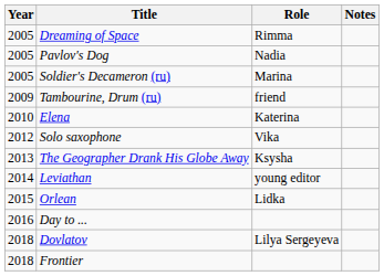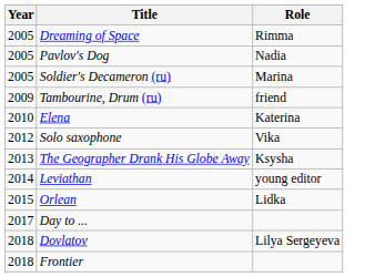 <table class="wikitable sortable">
 <tr>
 <th>Year</th>
 <th>Title</th>
 <th>Role</th>
-<th>Notes</th>
 </tr>
 <tr>
 <td>2005</td>
 <td><em><a href='#'>Dreaming of Space</a></em></td>
 <td>Rimma</td>
-<td></td>
 </tr>
 <tr>
 <td>2005</td>
 <td><em>Pavlov's Dog</em></td>
 <td>Nadia</td>
-<td></td>
 </tr>
 <tr>
 <td>2005</td>
 <td><em>Soldier's Decameron</em> <a href='#'>(ru)</a></td>
 <td>Marina</td>
-<td></td>
 </tr>
 <tr>
 <td>2009</td>
 <td><em>Tambourine, Drum</em> <a href='#'>(ru)</a></td>
 <td>friend</td>
-<td></td>
 </tr>
 <tr>
 <td>2010</td>
 <td><em><a href='#'>Elena</a></em></td>
 <td>Katerina</td>
-<td></td>
 </tr>
 <tr>
 <td>2012</td>
 <td><em>Solo saxophone</em></td>
 <td>Vika</td>
-<td></td>
 </tr>
 <tr>
 <td>2013</td>
 <td><em><a href='#'>The Geographer Drank His Globe Away</a></em></td>
 <td>Ksysha</td>
-<td></td>
 </tr>
 <tr>
 <td>2014</td>
 <td><em><a href='#'>Leviathan</a></em></td>
 <td>young editor</td>
-<td></td>
 </tr>
 <tr>
 <td>2015</td>
 <td><em><a href='#'>Orlean</a></em></td>
 <td>Lidka</td>
-<td></td>
 </tr>
 <tr>
-<td>2016</td>
+<td>2017</td>
 <td><em>Day to ...</em></td>
-<td></td>
 <td></td>
 </tr>
 <tr>
 <td>2018</td>
 <td><em><a href='#'>Dovlatov</a></em></td>
 <td>Lilya Sergeyeva</td>
-<td></td>
 </tr>
 <tr>
 <td>2018</td>
 <td><em>Frontier</em></td>
 <td></td>
-<td></td>
 </tr>
 </table>
